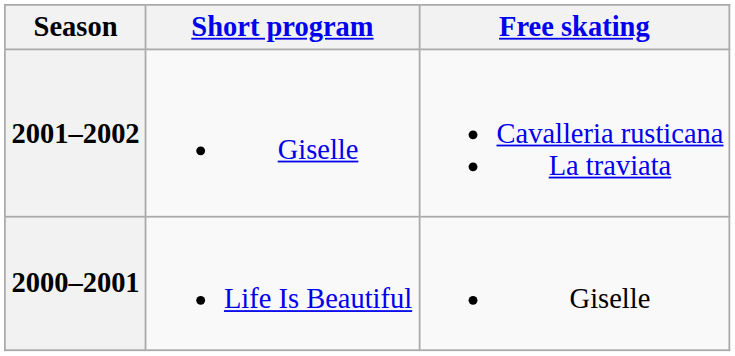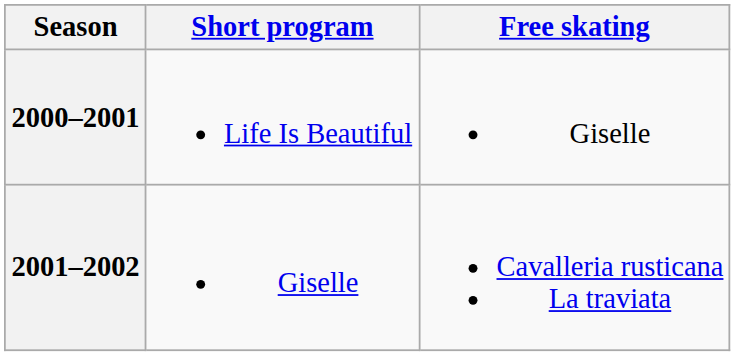 <table class=wikitable style=text-align:center>
 <tr>
 <th>Season</th>
 <th><a href='#'>Short program</a></th>
 <th><a href='#'>Free skating</a></th>
 </tr>
 <tr>
+<th>2000–2001 <br> </th>
+<td><br><ul><li><a href='#'>Life Is Beautiful</a> <br></li></ul></td>
+<td><br><ul><li>Giselle <br></li></ul></td>
+</tr>
+<tr>
 <th>2001–2002 <br> </th>
 <td><br><ul><li><a href='#'>Giselle</a> <br></li></ul></td>
 <td><br><ul><li><a href='#'>Cavalleria rusticana</a> <br></li><li><a href='#'>La traviata</a> <br></li></ul></td>
 </tr>
-<tr>
-<th>2000–2001 <br> </th>
-<td><br><ul><li><a href='#'>Life Is Beautiful</a> <br></li></ul></td>
-<td><br><ul><li>Giselle <br></li></ul></td>
-</tr>
 </table>
